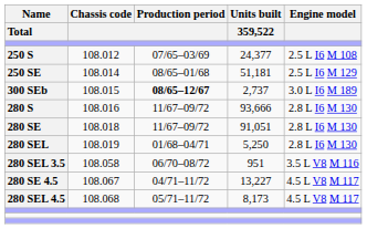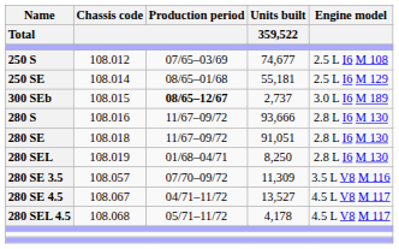 <table class="wikitable collapsible" style="text-align:center">
 <tr>
 <th>Name</th>
 <th>Chassis code</th>
 <th>Production period</th>
 <th>Units built</th>
 <th>Engine model</th>
 </tr>
 <tr>
 <th style="text-align:left">Total</th>
 <th colspan="2"></th>
 <th>359,522</th>
 <th></th>
 </tr>
 <tr>
 <th colspan="5" style="background:#AAF"></th>
 </tr>
 <tr>
 <th style="text-align:left">250 S</th>
 <td>108.012</td>
 <td>07/65–03/69</td>
-<td>24,377</td>
+<td>74,677</td>
 <td>2.5 L <a href='#'>I6</a> <a href='#'>M 108</a></td>
 </tr>
 <tr>
 <th style="text-align:left">250 SE</th>
 <td>108.014</td>
 <td>08/65–01/68</td>
-<td>51,181</td>
+<td>55,181</td>
 <td>2.5 L <a href='#'>I6</a> <a href='#'>M 129</a></td>
 </tr>
 <tr>
 <th style="text-align:left">300 SEb</th>
 <td>108.015</td>
 <td><strong>08/65–12/67</strong></td>
 <td>2,737</td>
 <td>3.0 L <a href='#'>I6</a> <a href='#'>M 189</a></td>
 </tr>
 <tr>
 <th style="text-align:left">280 S</th>
 <td>108.016</td>
 <td>11/67–09/72</td>
 <td>93,666</td>
 <td>2.8 L <a href='#'>I6</a> <a href='#'>M 130</a></td>
 </tr>
 <tr>
 <th style="text-align:left">280 SE</th>
 <td>108.018</td>
 <td>11/67–09/72</td>
 <td>91,051</td>
 <td>2.8 L <a href='#'>I6</a> <a href='#'>M 130</a></td>
 </tr>
 <tr>
 <th style="text-align:left">280 SEL</th>
 <td>108.019</td>
 <td>01/68–04/71</td>
-<td>5,250</td>
+<td>8,250</td>
 <td>2.8 L <a href='#'>I6</a> <a href='#'>M 130</a></td>
 </tr>
 <tr>
-<th style="text-align:left">280 SEL 3.5</th>
-<td>108.058</td>
-<td>06/70–08/72</td>
-<td>951</td>
+<th style="text-align:left">280 SE 3.5</th>
+<td>108.057</td>
+<td>07/70–09/72</td>
+<td>11,309</td>
 <td>3.5 L <a href='#'>V8</a> <a href='#'>M 116</a></td>
 </tr>
 <tr>
 <th style="text-align:left">280 SE 4.5</th>
 <td>108.067</td>
 <td>04/71–11/72</td>
-<td>13,227</td>
+<td>13,527</td>
 <td>4.5 L <a href='#'>V8</a> <a href='#'>M 117</a></td>
 </tr>
 <tr>
 <th style="text-align:left">280 SEL 4.5</th>
 <td>108.068</td>
 <td>05/71–11/72</td>
-<td>8,173</td>
+<td>4,178</td>
 <td>4.5 L <a href='#'>V8</a> <a href='#'>M 117</a></td>
 </tr>
 <tr>
 <th colspan="5" style="background:#AAF"></th>
 </tr>
 <tr>
 <td colspan="5"></td>
 </tr>
 <tr>
 <th colspan="5" style="background:#AAF"></th>
 </tr>
 </table>
